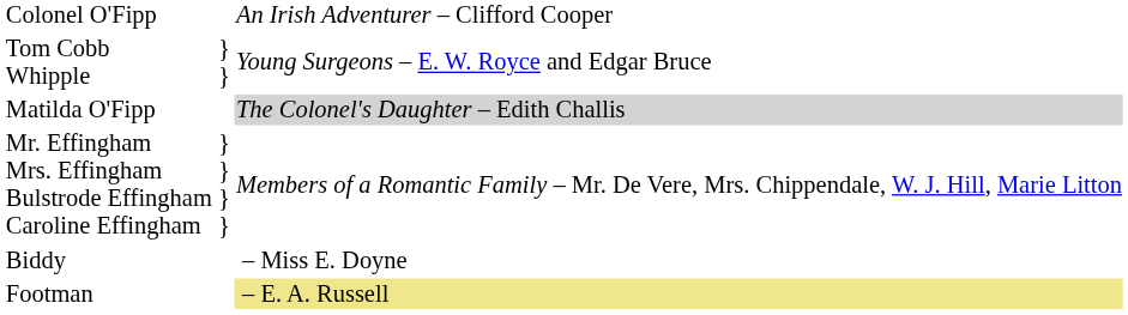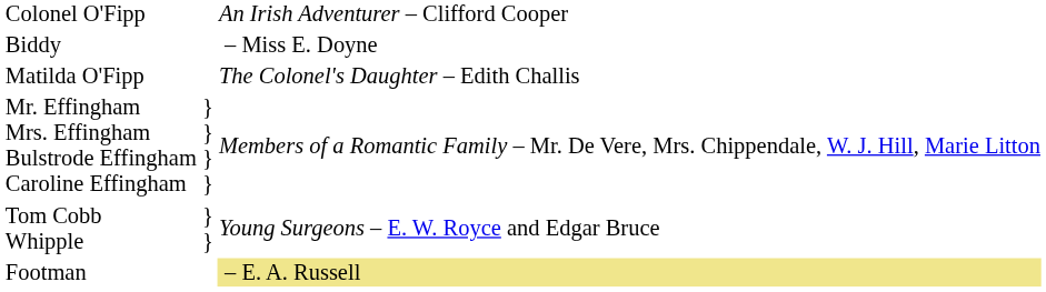 <table>
 <tr>
 <td>Colonel O'Fipp</td>
 <td> </td>
 <td><em>An Irish Adventurer</em> – Clifford Cooper</td>
 </tr>
 <tr>
-<td>Tom Cobb<br>Whipple</td>
-<td>}<br>}</td>
-<td><em>Young Surgeons</em> – <a href='#'>E. W. Royce</a> and Edgar Bruce</td>
+<td>Biddy</td>
+<td> </td>
+<td> – Miss E. Doyne</td>
 </tr>
 <tr>
 <td>Matilda O'Fipp</td>
 <td> </td>
-<td style="background: lightgrey;"><em>The Colonel's Daughter</em> – Edith Challis</td>
+<td><em>The Colonel's Daughter</em> – Edith Challis</td>
 </tr>
 <tr>
 <td>Mr. Effingham<br>Mrs. Effingham<br>Bulstrode Effingham<br>Caroline Effingham</td>
 <td>}<br>}<br>}<br>}</td>
 <td><em>Members of a Romantic Family</em>  – Mr. De Vere, Mrs. Chippendale, <a href='#'>W. J. Hill</a>, <a href='#'>Marie Litton</a></td>
 </tr>
 <tr>
-<td>Biddy</td>
-<td> </td>
-<td> – Miss E. Doyne</td>
+<td>Tom Cobb<br>Whipple</td>
+<td>}<br>}</td>
+<td><em>Young Surgeons</em> – <a href='#'>E. W. Royce</a> and Edgar Bruce</td>
 </tr>
 <tr>
 <td>Footman</td>
 <td> </td>
 <td style="background: khaki;"> – E. A. Russell</td>
 </tr>
 </table>
